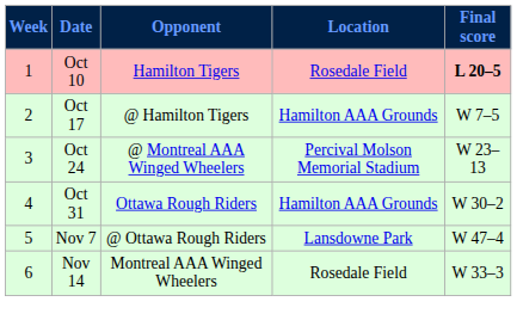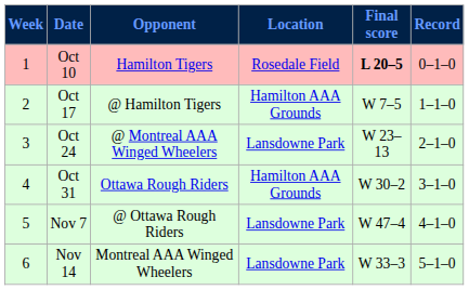 <table class="wikitable" width="80%">
 <tr align="center"  style="background:#002147;color:#6699FF;">
 <td><strong>Week</strong></td>
 <td><strong>Date</strong></td>
 <td><strong>Opponent</strong></td>
 <td><strong>Location</strong></td>
 <td><strong>Final score</strong></td>
+<td><strong>Record</strong></td>
 </tr>
 <tr align="center" bgcolor="#ffbbbb">
 <td>1</td>
 <td>Oct 10</td>
 <td><a href='#'>Hamilton Tigers</a></td>
 <td><a href='#'>Rosedale Field</a></td>
 <td><strong>L 20–5</strong></td>
+<td>0–1–0</td>
 </tr>
 <tr align="center" bgcolor="#ddffdd">
 <td>2</td>
 <td>Oct 17</td>
 <td>@ Hamilton Tigers</td>
 <td><a href='#'>Hamilton AAA Grounds</a></td>
 <td>W 7–5</td>
+<td>1–1–0</td>
 </tr>
 <tr align="center" bgcolor="#ddffdd">
 <td>3</td>
 <td>Oct 24</td>
 <td>@ <a href='#'>Montreal AAA Winged Wheelers</a></td>
-<td><a href='#'>Percival Molson Memorial Stadium</a></td>
+<td><a href='#'>Lansdowne Park</a></td>
 <td>W 23–13</td>
+<td>2–1–0</td>
 </tr>
 <tr align="center" bgcolor="#ddffdd">
 <td>4</td>
 <td>Oct 31</td>
 <td><a href='#'>Ottawa Rough Riders</a></td>
 <td><a href='#'>Hamilton AAA Grounds</a></td>
 <td>W 30–2</td>
+<td>3–1–0</td>
 </tr>
 <tr align="center" bgcolor="#ddffdd">
 <td>5</td>
 <td>Nov 7</td>
 <td>@ Ottawa Rough Riders</td>
 <td><a href='#'>Lansdowne Park</a></td>
 <td>W 47–4</td>
+<td>4–1–0</td>
 </tr>
 <tr align="center" bgcolor="#ddffdd">
 <td>6</td>
 <td>Nov 14</td>
 <td>Montreal AAA Winged Wheelers</td>
-<td>Rosedale Field</td>
+<td><a href='#'>Lansdowne Park</a></td>
 <td>W 33–3</td>
+<td>5–1–0</td>
 </tr>
 </table>
